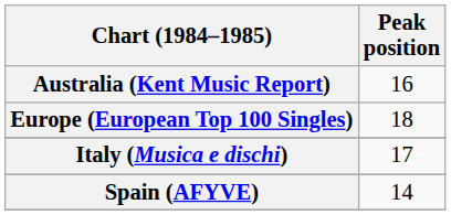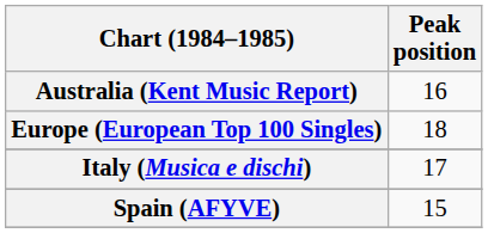 <table class="wikitable sortable plainrowheaders" style="text-align:center">
 <tr>
 <th scope="col">Chart (1984–1985)</th>
 <th scope="col">Peak<br>position</th>
 </tr>
 <tr>
 <th scope="row">Australia (<a href='#'>Kent Music Report</a>)</th>
 <td>16</td>
 </tr>
 <tr>
 <th scope="row">Europe (<a href='#'>European Top 100 Singles</a>)</th>
 <td>18</td>
 </tr>
 <tr>
 </tr>
 <tr>
 <th scope="row">Italy (<em><a href='#'>Musica e dischi</a></em>)</th>
 <td>17</td>
 </tr>
 <tr>
 </tr>
 <tr>
 <th scope="row">Spain (<a href='#'>AFYVE</a>)</th>
-<td>14</td>
+<td>15</td>
 </tr>
 <tr>
 </tr>
 </table>
